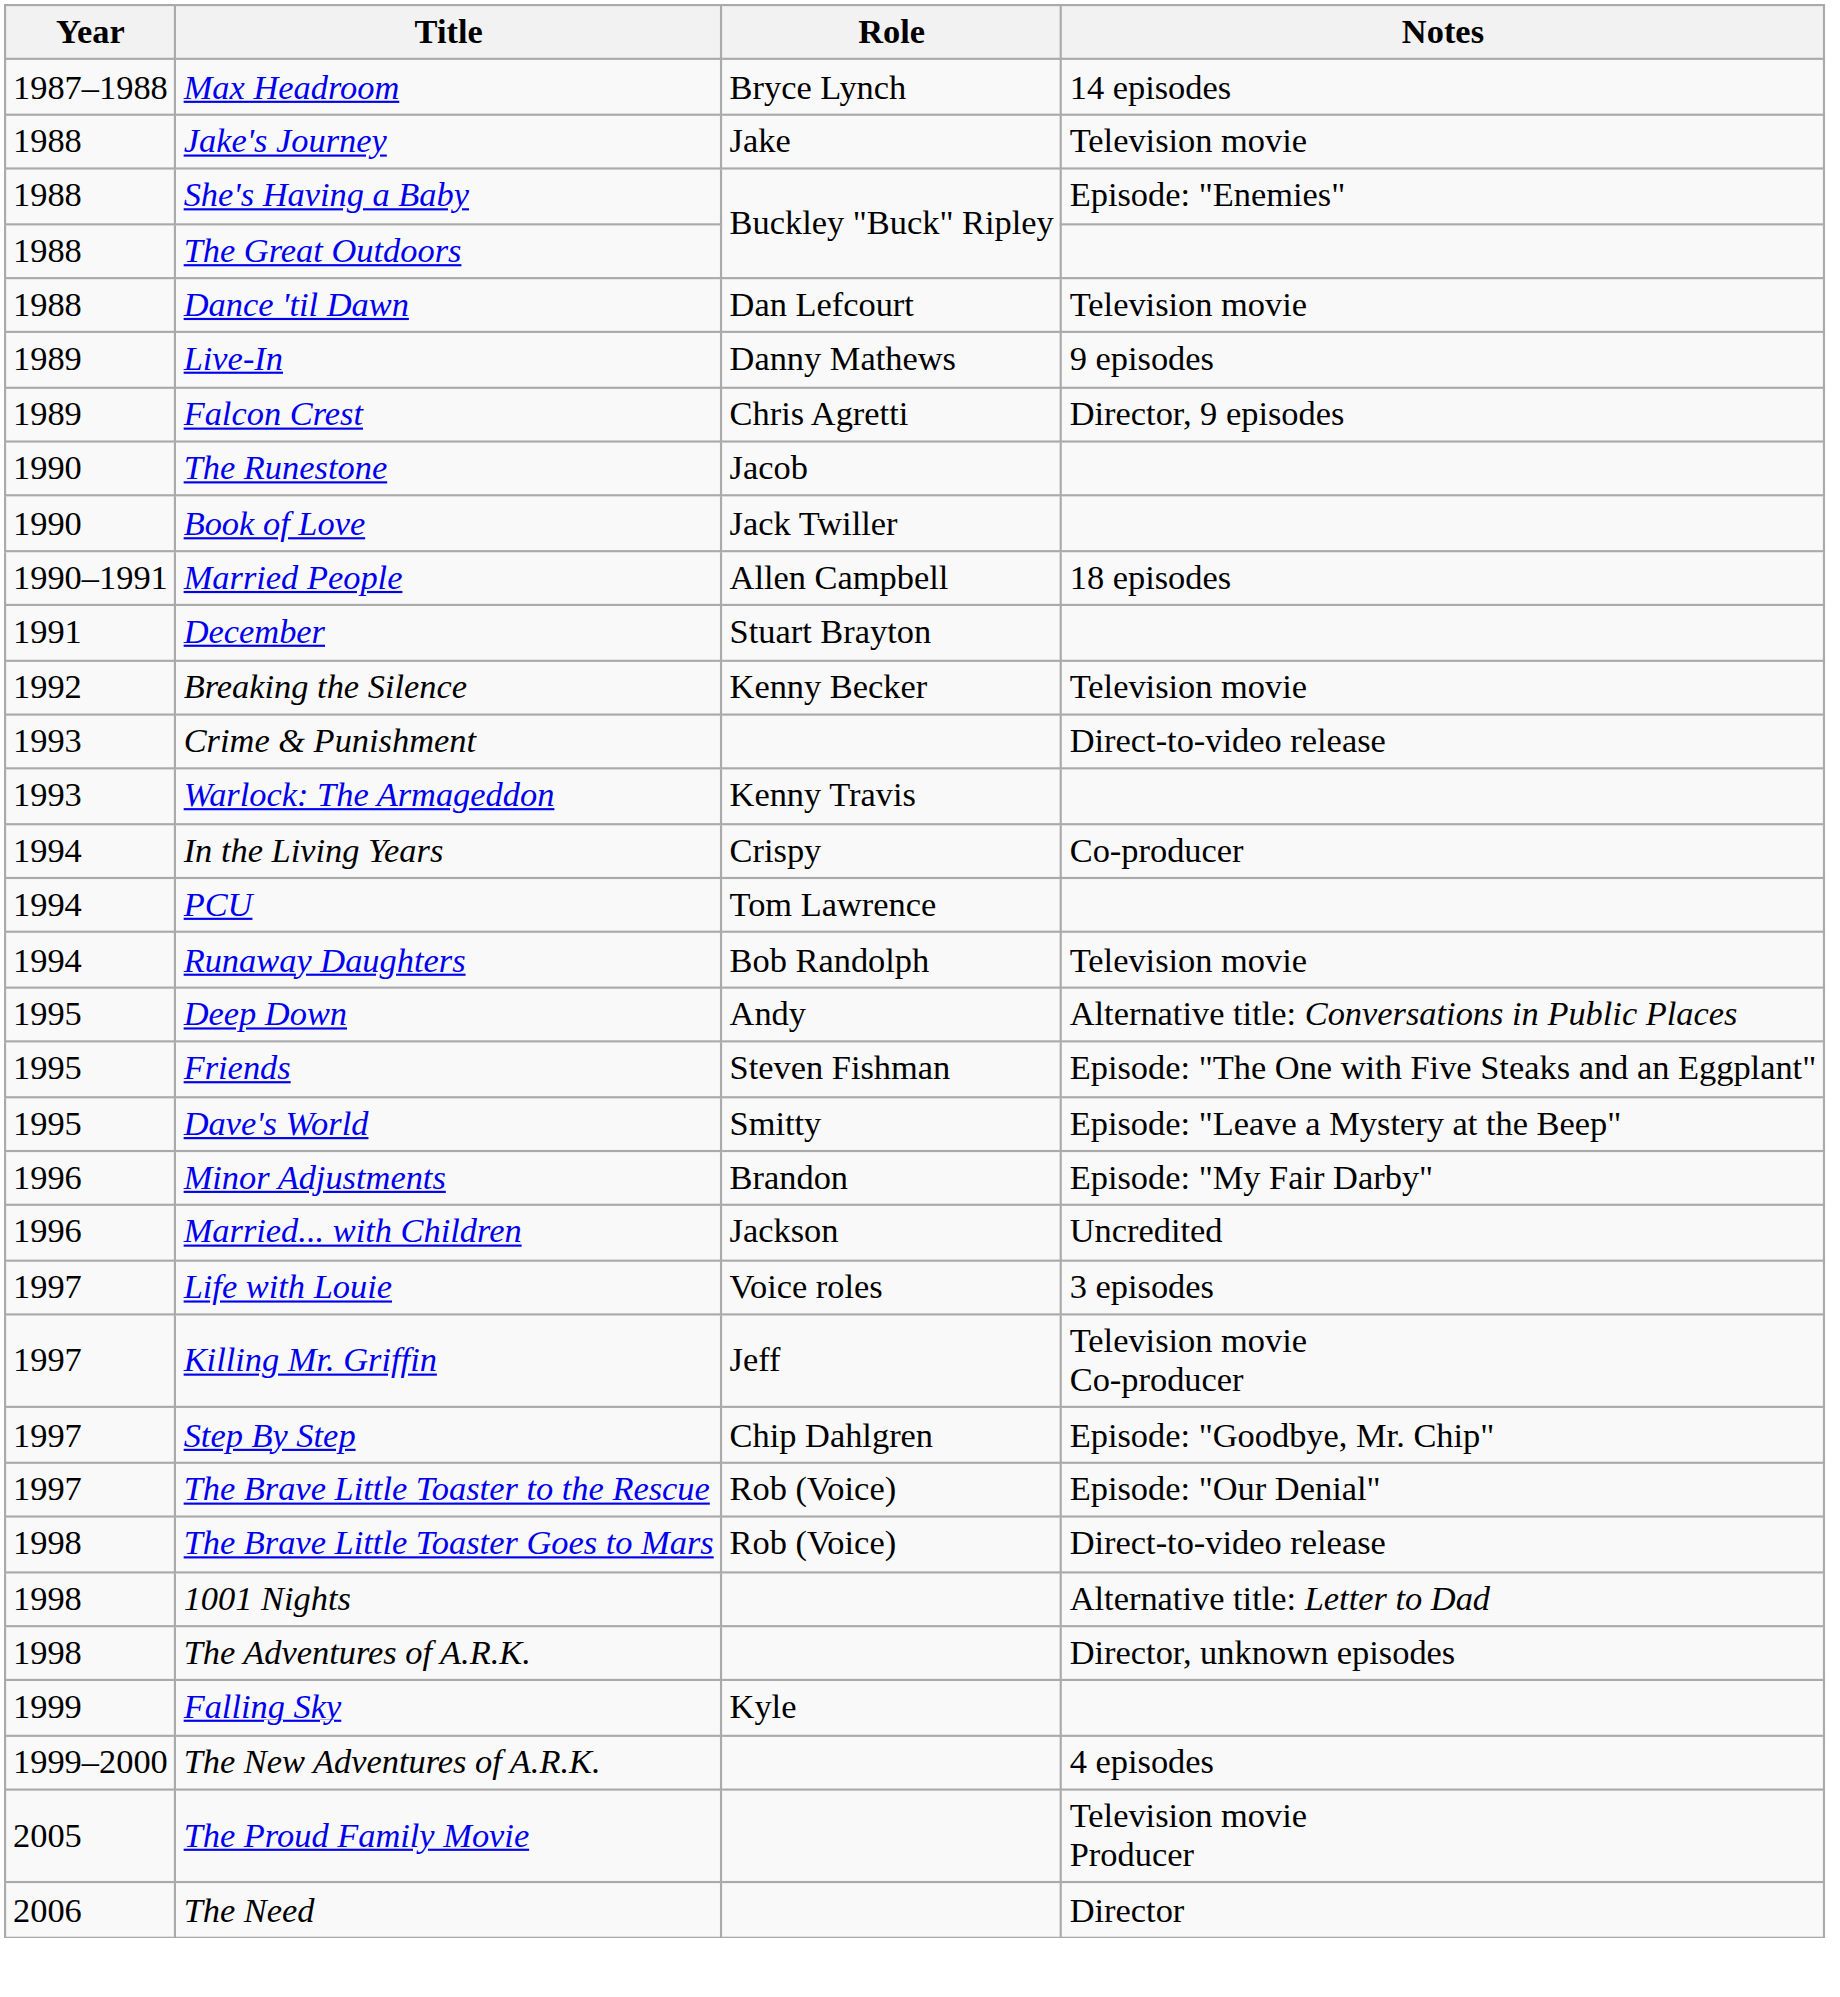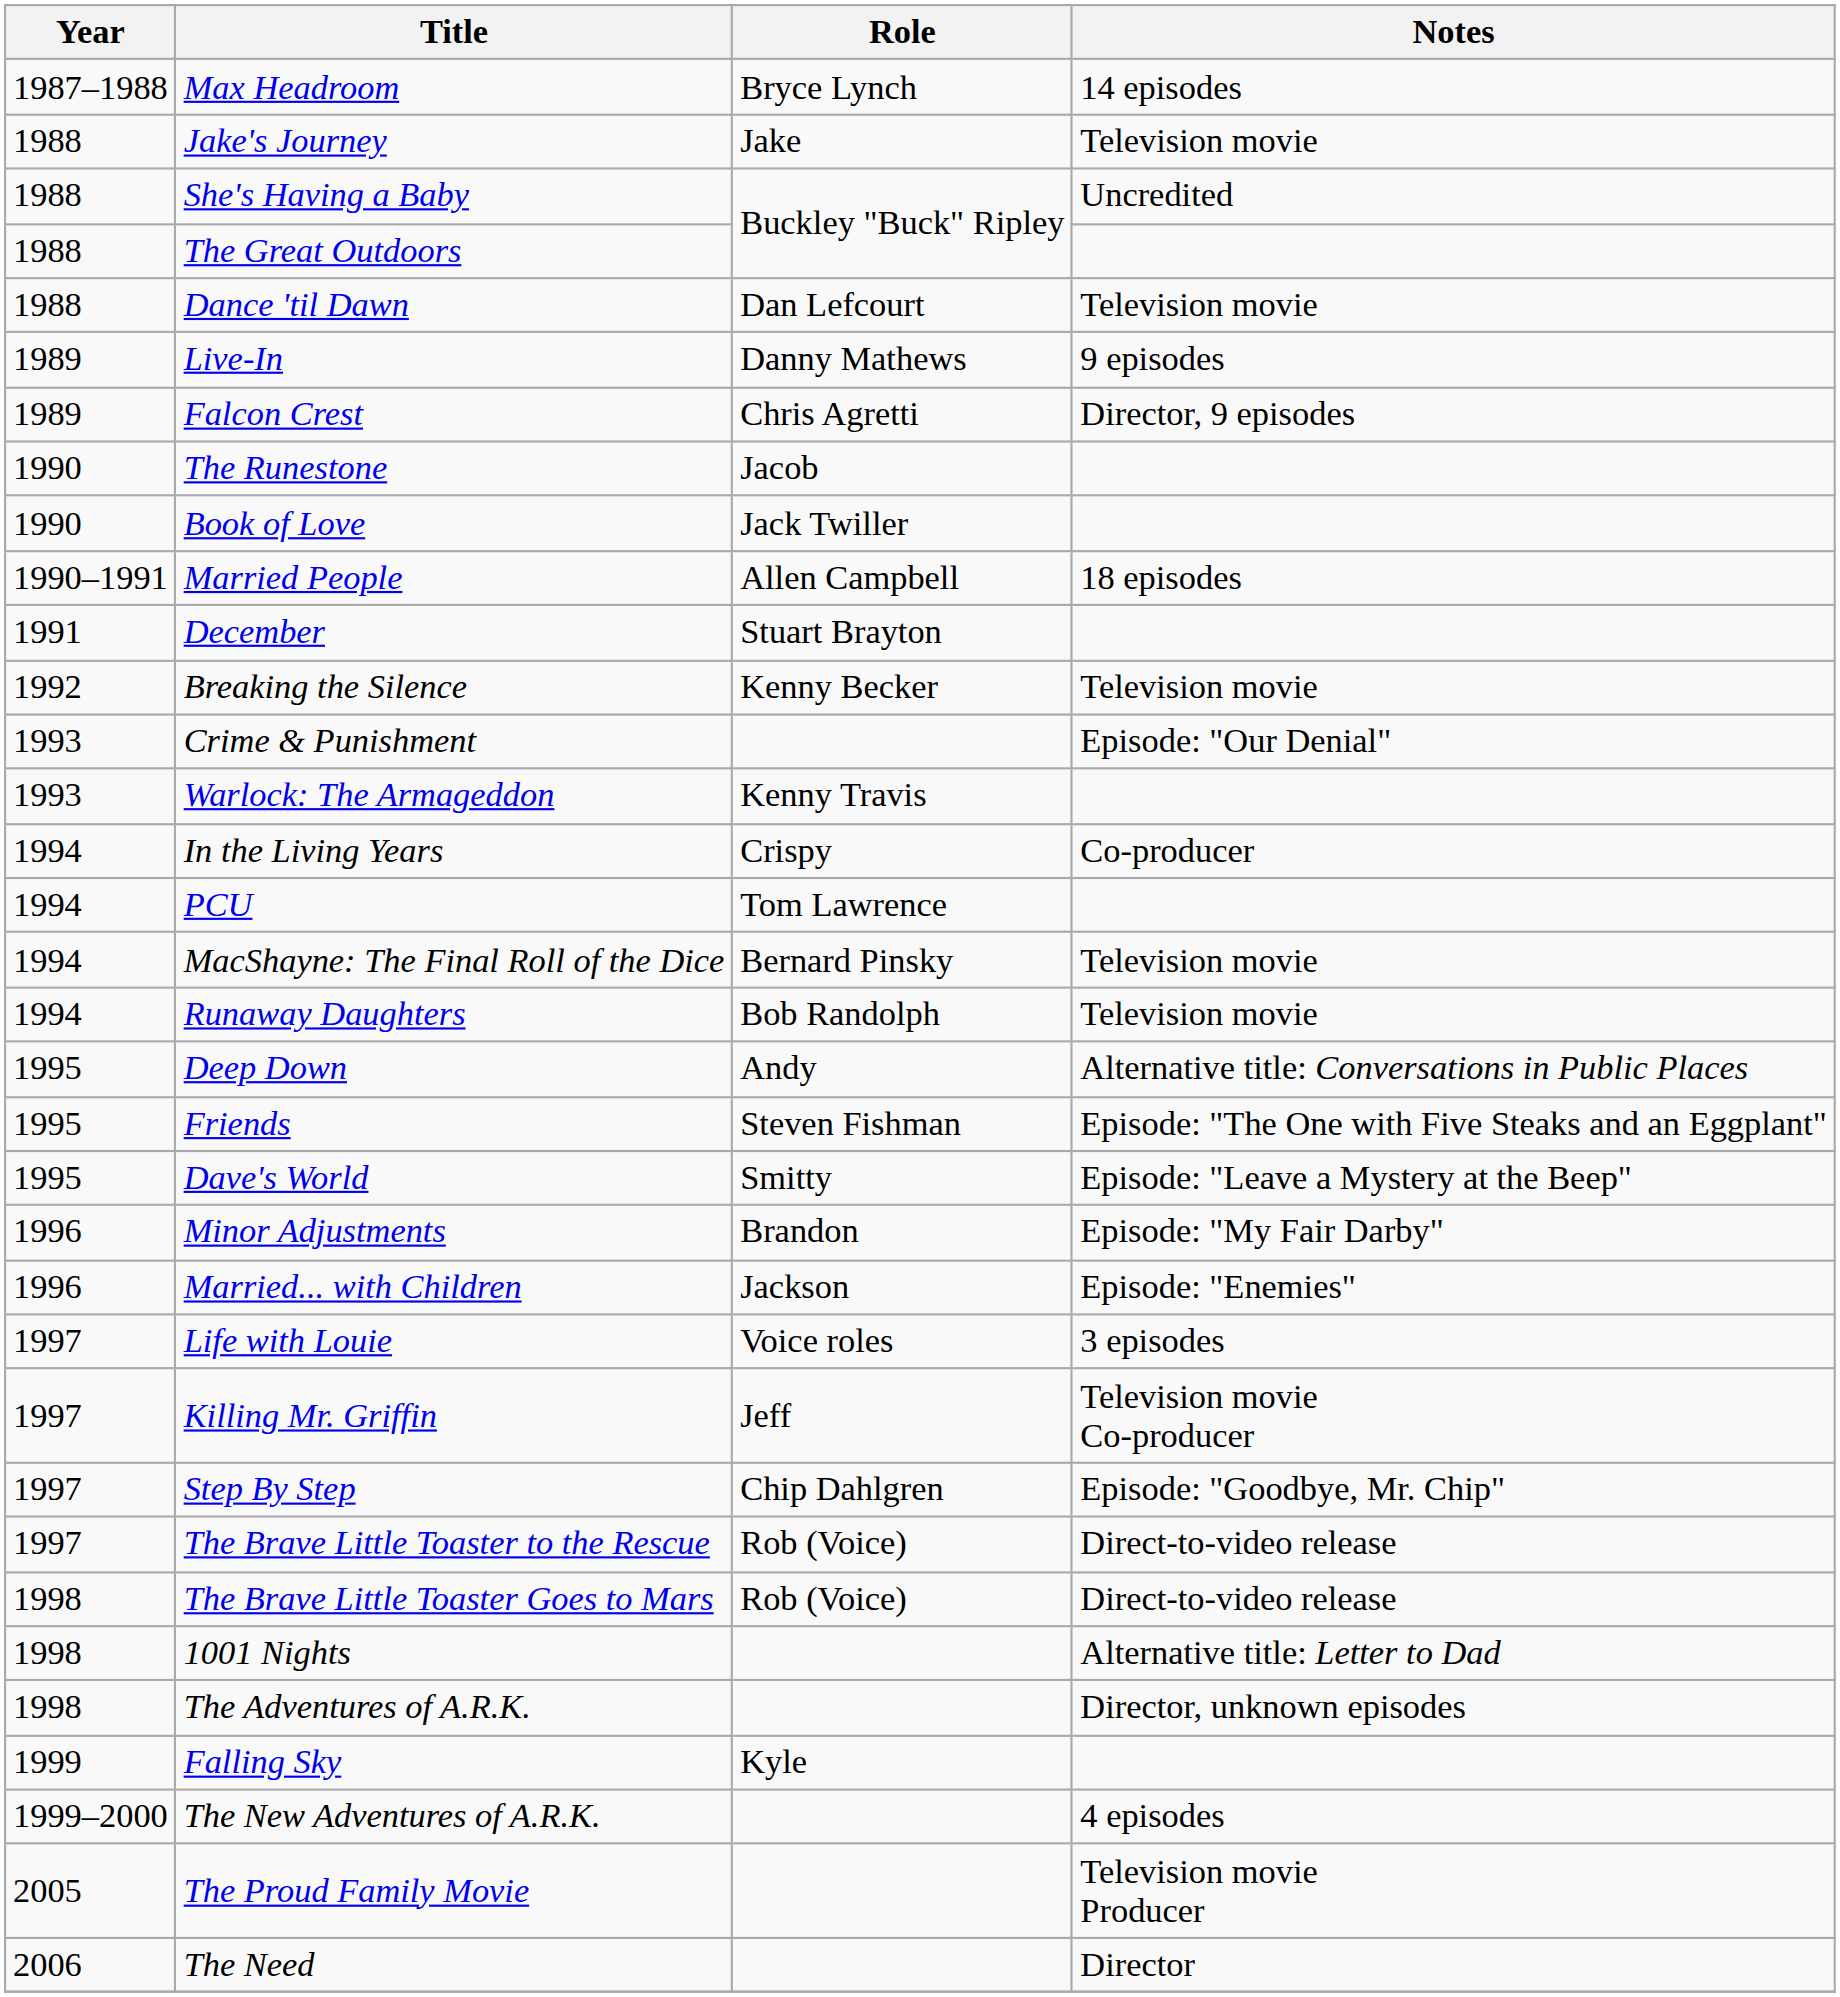 <table class="wikitable sortable">
 <tr>
 <th>Year</th>
 <th>Title</th>
 <th>Role</th>
 <th class="unsortable">Notes</th>
 </tr>
 <tr>
 <td>1987–1988</td>
 <td><em><a href='#'>Max Headroom</a></em></td>
 <td>Bryce Lynch</td>
 <td>14 episodes</td>
 </tr>
 <tr>
 <td>1988</td>
 <td><em><a href='#'>Jake's Journey</a></em></td>
 <td>Jake</td>
 <td>Television movie</td>
 </tr>
 <tr>
 <td>1988</td>
 <td><em><a href='#'>She's Having a Baby</a></em></td>
 <td rowspan="2">Buckley "Buck" Ripley</td>
-<td>Episode: "Enemies"</td>
+<td>Uncredited</td>
 </tr>
 <tr>
 <td>1988</td>
 <td><em><a href='#'>The Great Outdoors</a></em></td>
 <td></td>
 </tr>
 <tr>
 <td>1988</td>
 <td><em><a href='#'>Dance 'til Dawn</a></em></td>
 <td>Dan Lefcourt</td>
 <td>Television movie</td>
 </tr>
 <tr>
 <td>1989</td>
 <td><em><a href='#'>Live-In</a></em></td>
 <td>Danny Mathews</td>
 <td>9 episodes</td>
 </tr>
 <tr>
 <td>1989</td>
 <td><em><a href='#'>Falcon Crest</a></em></td>
 <td>Chris Agretti</td>
 <td>Director, 9 episodes</td>
 </tr>
 <tr>
 <td>1990</td>
 <td><em><a href='#'>The Runestone</a></em></td>
 <td>Jacob</td>
 <td></td>
 </tr>
 <tr>
 <td>1990</td>
 <td><em><a href='#'>Book of Love</a></em></td>
 <td>Jack Twiller</td>
 <td></td>
 </tr>
 <tr>
 <td>1990–1991</td>
 <td><em><a href='#'>Married People</a></em></td>
 <td>Allen Campbell</td>
 <td>18 episodes</td>
 </tr>
 <tr>
 <td>1991</td>
 <td><em><a href='#'>December</a></em></td>
 <td>Stuart Brayton</td>
 <td></td>
 </tr>
 <tr>
 <td>1992</td>
 <td><em>Breaking the Silence</em></td>
 <td>Kenny Becker</td>
 <td>Television movie</td>
 </tr>
 <tr>
 <td>1993</td>
 <td><em>Crime & Punishment</em></td>
 <td></td>
-<td>Direct-to-video release</td>
+<td>Episode: "Our Denial"</td>
 </tr>
 <tr>
 <td>1993</td>
 <td><em><a href='#'>Warlock: The Armageddon</a></em></td>
 <td>Kenny Travis</td>
 <td></td>
 </tr>
 <tr>
 <td>1994</td>
 <td><em>In the Living Years</em></td>
 <td>Crispy</td>
 <td>Co-producer</td>
 </tr>
 <tr>
 <td>1994</td>
 <td><em><a href='#'>PCU</a></em></td>
 <td>Tom Lawrence</td>
 <td></td>
+</tr>
+<tr>
+<td>1994</td>
+<td><em>MacShayne: The Final Roll of the Dice</em></td>
+<td>Bernard Pinsky</td>
+<td>Television movie</td>
 </tr>
 <tr>
 <td>1994</td>
 <td><em><a href='#'>Runaway Daughters</a></em></td>
 <td>Bob Randolph</td>
 <td>Television movie</td>
 </tr>
 <tr>
 <td>1995</td>
 <td><em><a href='#'>Deep Down</a></em></td>
 <td>Andy</td>
 <td>Alternative title: <em>Conversations in Public Places</em></td>
 </tr>
 <tr>
 <td>1995</td>
 <td><em><a href='#'>Friends</a></em></td>
 <td>Steven Fishman</td>
 <td>Episode: "The One with Five Steaks and an Eggplant"</td>
 </tr>
 <tr>
 <td>1995</td>
 <td><em><a href='#'>Dave's World</a></em></td>
 <td>Smitty</td>
 <td>Episode: "Leave a Mystery at the Beep"</td>
 </tr>
 <tr>
 <td>1996</td>
 <td><em><a href='#'>Minor Adjustments</a></em></td>
 <td>Brandon</td>
 <td>Episode: "My Fair Darby"</td>
 </tr>
 <tr>
 <td>1996</td>
 <td><em><a href='#'>Married... with Children</a></em></td>
 <td>Jackson</td>
-<td>Uncredited</td>
+<td>Episode: "Enemies"</td>
 </tr>
 <tr>
 <td>1997</td>
 <td><em><a href='#'>Life with Louie</a></em></td>
 <td>Voice roles</td>
 <td>3 episodes</td>
 </tr>
 <tr>
 <td>1997</td>
 <td><em><a href='#'>Killing Mr. Griffin</a></em></td>
 <td>Jeff</td>
 <td>Television movie<br>Co-producer</td>
 </tr>
 <tr>
 <td>1997</td>
 <td><em><a href='#'>Step By Step</a></em></td>
 <td>Chip Dahlgren</td>
 <td>Episode: "Goodbye, Mr. Chip"</td>
 </tr>
 <tr>
 <td>1997</td>
 <td><em><a href='#'>The Brave Little Toaster to the Rescue</a></em></td>
 <td>Rob (Voice)</td>
-<td>Episode: "Our Denial"</td>
+<td>Direct-to-video release</td>
 </tr>
 <tr>
 <td>1998</td>
 <td><em><a href='#'>The Brave Little Toaster Goes to Mars</a></em></td>
 <td>Rob (Voice)</td>
 <td>Direct-to-video release</td>
 </tr>
 <tr>
 <td>1998</td>
 <td><em>1001 Nights</em></td>
 <td></td>
 <td>Alternative title: <em>Letter to Dad</em></td>
 </tr>
 <tr>
 <td>1998</td>
 <td><em>The Adventures of A.R.K.</em></td>
 <td></td>
 <td>Director, unknown episodes</td>
 </tr>
 <tr>
 <td>1999</td>
 <td><em><a href='#'>Falling Sky</a></em></td>
 <td>Kyle</td>
 <td></td>
 </tr>
 <tr>
 <td>1999–2000</td>
 <td><em>The New Adventures of A.R.K.</em></td>
 <td></td>
 <td>4 episodes</td>
 </tr>
 <tr>
 <td>2005</td>
 <td><em><a href='#'>The Proud Family Movie</a></em></td>
 <td></td>
 <td>Television movie<br>Producer</td>
 </tr>
 <tr>
 <td>2006</td>
 <td><em>The Need</em></td>
 <td></td>
 <td>Director</td>
 </tr>
 <tr>
 </tr>
 </table>
